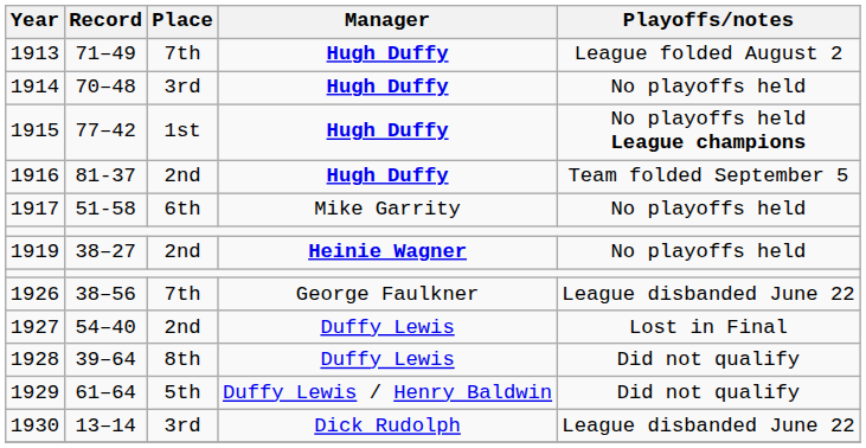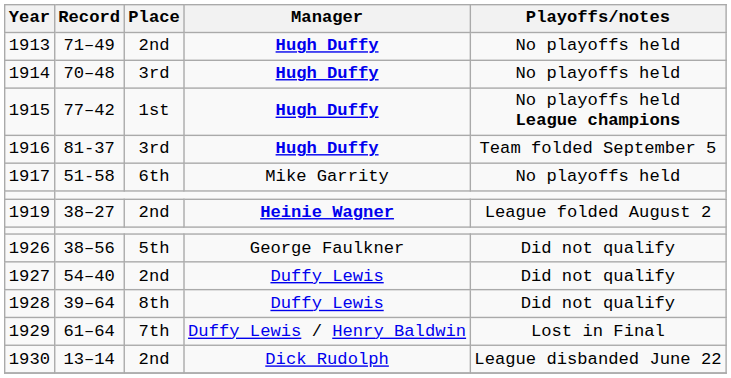 <table class="wikitable" style="text-align:center; font-size: 95%;">
 <tr>
 <th>Year</th>
 <th>Record</th>
 <th>Place</th>
 <th>Manager</th>
 <th>Playoffs/notes</th>
 </tr>
 <tr align=center>
 <td>1913</td>
 <td>71–49</td>
-<td>7th</td>
+<td>2nd</td>
 <td><strong><a href='#'>Hugh Duffy</a></strong></td>
-<td>League folded August 2</td>
+<td>No playoffs held</td>
 </tr>
 <tr align=center>
 <td>1914</td>
 <td>70–48</td>
 <td>3rd</td>
 <td><strong><a href='#'>Hugh Duffy</a></strong></td>
 <td>No playoffs held</td>
 </tr>
 <tr align=center>
 <td>1915</td>
 <td>77–42</td>
 <td>1st</td>
 <td><strong><a href='#'>Hugh Duffy</a></strong></td>
 <td>No playoffs held<br><strong>League champions</strong></td>
 </tr>
 <tr align=center>
 <td>1916</td>
 <td>81-37</td>
-<td>2nd</td>
+<td>3rd</td>
 <td><strong><a href='#'>Hugh Duffy</a></strong></td>
 <td>Team folded September 5</td>
 </tr>
 <tr align=center>
 <td>1917</td>
 <td>51-58</td>
 <td>6th</td>
 <td>Mike Garrity</td>
 <td>No playoffs held</td>
 </tr>
 <tr align=center>
 <td></td>
 </tr>
 <tr align=center>
 <td>1919</td>
 <td>38–27</td>
 <td>2nd</td>
 <td><strong><a href='#'>Heinie Wagner</a></strong></td>
-<td>No playoffs held</td>
+<td>League folded August 2</td>
 </tr>
 <tr align=center>
 <td></td>
 </tr>
 <tr align=center>
 <td>1926</td>
 <td>38–56</td>
-<td>7th</td>
+<td>5th</td>
 <td>George Faulkner</td>
-<td>League disbanded June 22</td>
+<td>Did not qualify</td>
 </tr>
 <tr align=center>
 <td>1927</td>
 <td>54–40</td>
 <td>2nd</td>
 <td><a href='#'>Duffy Lewis</a></td>
-<td>Lost in Final</td>
+<td>Did not qualify</td>
 </tr>
 <tr align=center>
 <td>1928</td>
 <td>39–64</td>
 <td>8th</td>
 <td><a href='#'>Duffy Lewis</a></td>
 <td>Did not qualify</td>
 </tr>
 <tr align=center>
 <td>1929</td>
 <td>61–64</td>
-<td>5th</td>
+<td>7th</td>
 <td><a href='#'>Duffy Lewis</a> / <a href='#'>Henry Baldwin</a></td>
-<td>Did not qualify</td>
+<td>Lost in Final</td>
 </tr>
 <tr align=center>
 <td>1930</td>
 <td>13–14</td>
-<td>3rd</td>
+<td>2nd</td>
 <td><a href='#'>Dick Rudolph</a></td>
 <td>League disbanded June 22</td>
 </tr>
 <tr align=center>
 </tr>
 </table>
